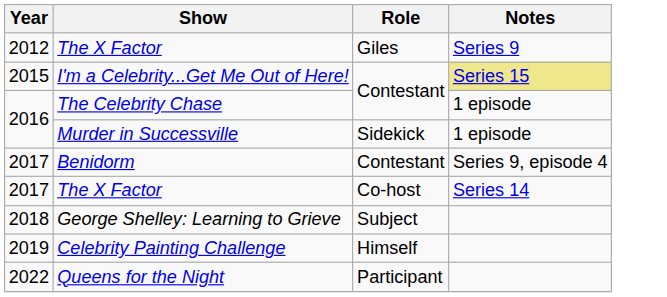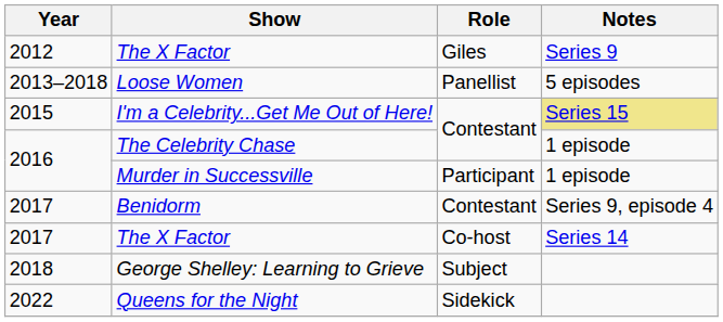 <table class="wikitable">
 <tr>
 <th>Year</th>
 <th>Show</th>
 <th>Role</th>
 <th>Notes</th>
 </tr>
 <tr>
 <td>2012</td>
 <td><em><a href='#'>The X Factor</a></em></td>
 <td>Giles</td>
 <td><a href='#'>Series 9</a></td>
 </tr>
 <tr>
+<td>2013–2018</td>
+<td><em><a href='#'>Loose Women</a></em></td>
+<td>Panellist</td>
+<td>5 episodes</td>
+</tr>
+<tr>
 <td>2015</td>
 <td><em><a href='#'>I'm a Celebrity...Get Me Out of Here!</a></em></td>
 <td rowspan=2>Contestant</td>
 <td style="background: khaki;"><a href='#'>Series 15</a></td>
 </tr>
 <tr>
 <td rowspan=2>2016</td>
 <td><em><a href='#'>The Celebrity Chase</a></em></td>
 <td>1 episode</td>
 </tr>
 <tr>
 <td><em><a href='#'>Murder in Successville</a></em></td>
-<td>Sidekick</td>
+<td>Participant</td>
 <td>1 episode</td>
 </tr>
 <tr>
 <td>2017</td>
 <td><em><a href='#'>Benidorm</a></em></td>
 <td>Contestant</td>
 <td>Series 9, episode 4</td>
 </tr>
 <tr>
 <td>2017</td>
 <td><em><a href='#'>The X Factor</a></em></td>
 <td>Co-host</td>
 <td><a href='#'>Series 14</a></td>
 </tr>
 <tr>
 <td>2018</td>
 <td><em>George Shelley: Learning to Grieve</em></td>
 <td>Subject</td>
 </tr>
 <tr>
-<td>2019</td>
-<td><em><a href='#'>Celebrity Painting Challenge</a></em></td>
-<td>Himself</td>
-<td></td>
-</tr>
-<tr>
 <td>2022</td>
 <td><em><a href='#'>Queens for the Night</a></em></td>
-<td>Participant</td>
+<td>Sidekick</td>
 <td></td>
 </tr>
 <tr>
 </tr>
 </table>
